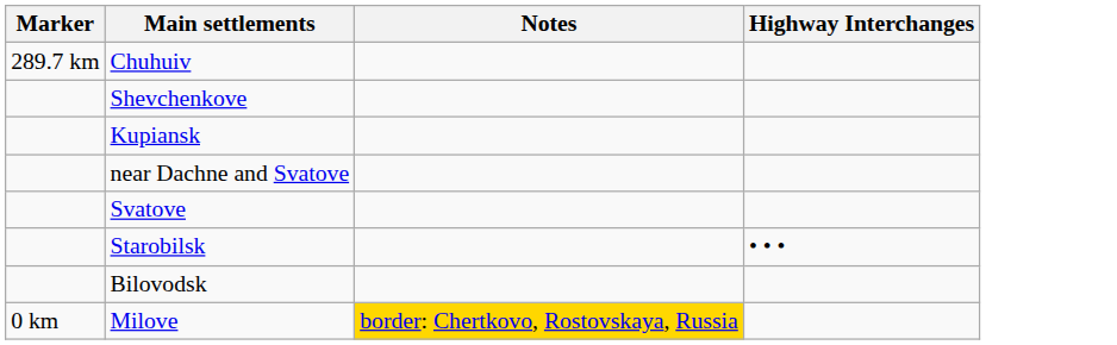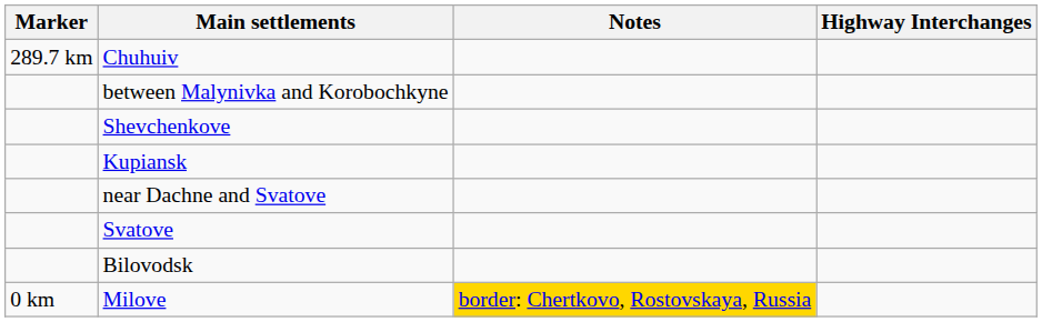 <table class="wikitable">
 <tr>
 <th>Marker</th>
 <th>Main settlements</th>
 <th>Notes</th>
 <th>Highway Interchanges</th>
 </tr>
 <tr>
 <td>289.7 km</td>
 <td><a href='#'>Chuhuiv</a></td>
+<td></td>
+<td></td>
+</tr>
+<tr>
+<td></td>
+<td>between <a href='#'>Malynivka</a> and Korobochkyne</td>
 <td></td>
 <td></td>
 </tr>
 <tr>
 <td></td>
 <td><a href='#'>Shevchenkove</a></td>
 <td></td>
 <td></td>
 </tr>
 <tr>
 <td></td>
 <td><a href='#'>Kupiansk</a></td>
 <td></td>
 <td></td>
 </tr>
 <tr>
 <td></td>
 <td>near Dachne and <a href='#'>Svatove</a></td>
 <td></td>
 <td></td>
 </tr>
 <tr>
 <td></td>
 <td><a href='#'>Svatove</a></td>
 <td></td>
 <td></td>
 </tr>
 <tr>
 <td></td>
-<td><a href='#'>Starobilsk</a></td>
-<td></td>
-<td>  •  •  • </td>
-</tr>
-<tr>
-<td></td>
 <td>Bilovodsk</td>
 <td></td>
 <td></td>
 </tr>
 <tr>
 <td>0 km</td>
 <td><a href='#'>Milove</a></td>
 <td style="background: gold;"><a href='#'>border</a>: <a href='#'>Chertkovo</a>, <a href='#'>Rostovskaya</a>, <a href='#'>Russia</a></td>
 <td></td>
 </tr>
 </table>
